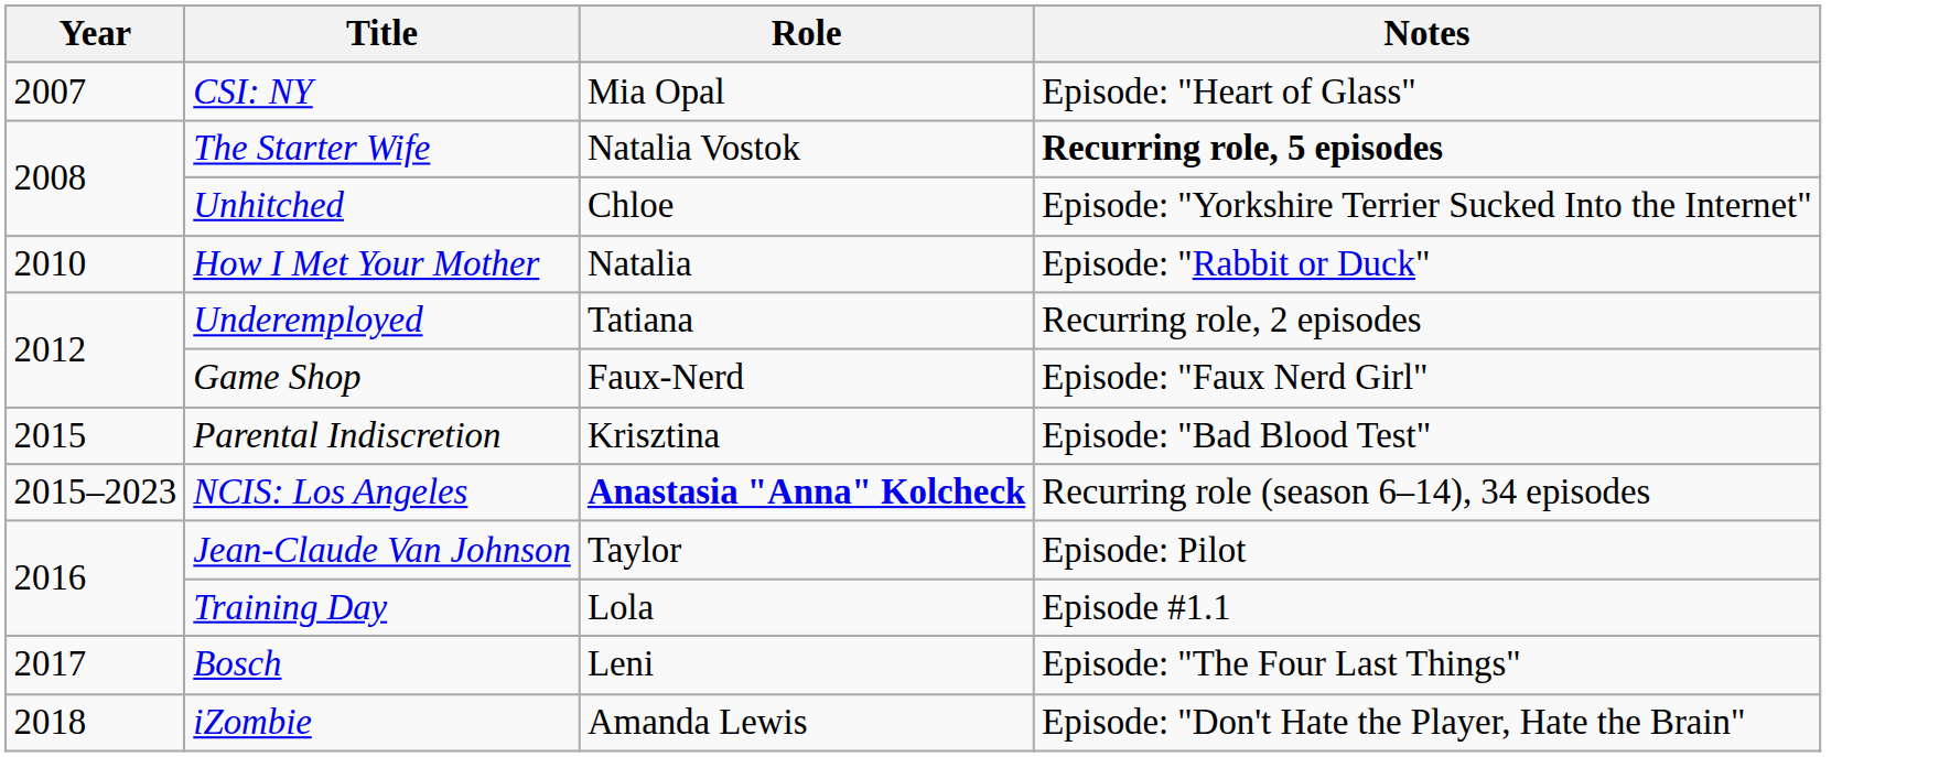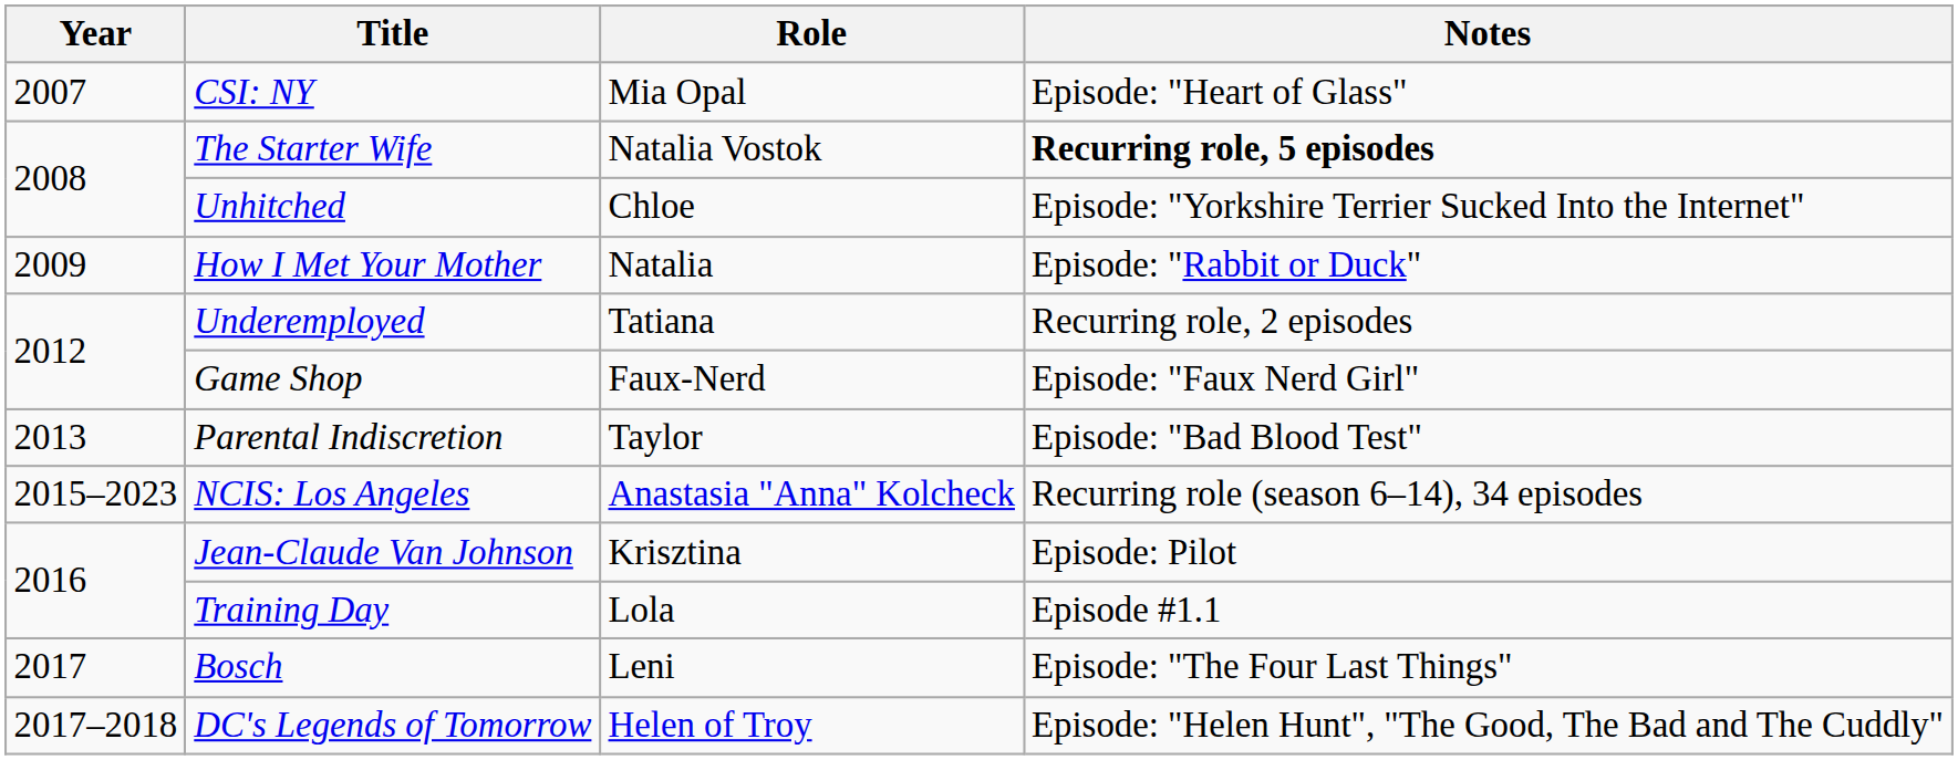 <table class="wikitable sortable">
 <tr>
 <th>Year</th>
 <th>Title</th>
 <th>Role</th>
 <th class="unsortable">Notes</th>
 </tr>
 <tr>
 <td>2007</td>
 <td><em><a href='#'>CSI: NY</a></em></td>
 <td>Mia Opal</td>
 <td>Episode: "Heart of Glass"</td>
 </tr>
 <tr>
 <td rowspan="2">2008</td>
 <td><em><a href='#'>The Starter Wife</a></em></td>
 <td>Natalia Vostok</td>
 <td><strong>Recurring role, 5 episodes</strong></td>
 </tr>
 <tr>
 <td><em><a href='#'>Unhitched</a></em></td>
 <td>Chloe</td>
 <td>Episode: "Yorkshire Terrier Sucked Into the Internet"</td>
 </tr>
 <tr>
-<td>2010</td>
+<td>2009</td>
 <td><em><a href='#'>How I Met Your Mother</a> </em></td>
 <td>Natalia</td>
 <td>Episode: "<a href='#'>Rabbit or Duck</a>"</td>
 </tr>
 <tr>
 <td rowspan="2">2012</td>
 <td><em><a href='#'>Underemployed</a></em></td>
 <td>Tatiana</td>
 <td>Recurring role, 2 episodes</td>
 </tr>
 <tr>
 <td><em>Game Shop</em></td>
 <td>Faux-Nerd</td>
 <td>Episode: "Faux Nerd Girl"</td>
 </tr>
 <tr>
-<td>2015</td>
+<td>2013</td>
 <td><em>Parental Indiscretion</em></td>
-<td>Krisztina</td>
+<td>Taylor</td>
 <td>Episode: "Bad Blood Test"</td>
 </tr>
 <tr>
 <td>2015–2023</td>
 <td><em><a href='#'>NCIS: Los Angeles</a></em></td>
-<td><strong><a href='#'>Anastasia "Anna" Kolcheck</a></strong></td>
+<td><a href='#'>Anastasia "Anna" Kolcheck</a></td>
 <td>Recurring role (season 6–14), 34 episodes</td>
 </tr>
 <tr>
 <td rowspan="2">2016</td>
 <td><em><a href='#'>Jean-Claude Van Johnson</a></em></td>
-<td>Taylor</td>
+<td>Krisztina</td>
 <td>Episode: Pilot</td>
 </tr>
 <tr>
 <td><em><a href='#'>Training Day</a></em></td>
 <td>Lola</td>
 <td>Episode #1.1</td>
 </tr>
 <tr>
 <td>2017</td>
 <td><em><a href='#'>Bosch</a></em></td>
 <td>Leni</td>
 <td>Episode: "The Four Last Things"</td>
 </tr>
 <tr>
-<td>2018</td>
-<td><em><a href='#'>iZombie</a></em></td>
-<td>Amanda Lewis</td>
-<td>Episode: "Don't Hate the Player, Hate the Brain"</td>
+<td>2017–2018</td>
+<td><em><a href='#'>DC's Legends of Tomorrow</a></em></td>
+<td><a href='#'>Helen of Troy</a></td>
+<td>Episode: "Helen Hunt", "The Good, The Bad and The Cuddly"</td>
 </tr>
 </table>
